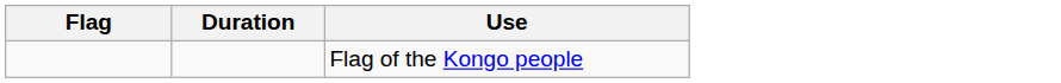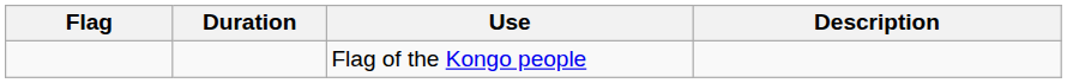 <table class="wikitable">
 <tr>
 <th width="110">Flag</th>
 <th width="100">Duration</th>
 <th width="250">Use</th>
+<th width="250">Description</th>
 </tr>
 <tr>
 <td></td>
 <td></td>
 <td>Flag of the <a href='#'>Kongo people</a></td>
+<td></td>
 </tr>
 </table>
